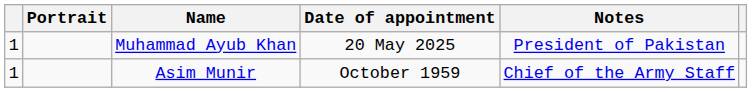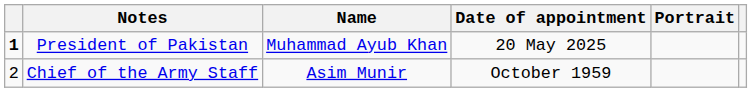 <table class="wikitable" style="text-align:center">
 <tr>
 <th></th>
-<th>Portrait</th>
+<th>Notes</th>
 <th>Name<br></th>
 <th>Date of appointment</th>
-<th>Notes</th>
+<th>Portrait</th>
 <th></th>
 </tr>
 <tr>
-<td>1</td>
-<td></td>
+<td><strong>1</strong></td>
+<td><a href='#'>President of Pakistan</a><br></td>
 <td><a href='#'>Muhammad Ayub Khan</a><br></td>
 <td>20 May 2025</td>
-<td><a href='#'>President of Pakistan</a><br></td>
+<td></td>
 <td></td>
 </tr>
 <tr>
-<td>1</td>
-<td></td>
+<td>2</td>
+<td><a href='#'>Chief of the Army Staff</a><br></td>
 <td><a href='#'>Asim Munir</a><br></td>
 <td>October 1959</td>
-<td><a href='#'>Chief of the Army Staff</a><br></td>
+<td></td>
 <td></td>
 </tr>
 </table>
